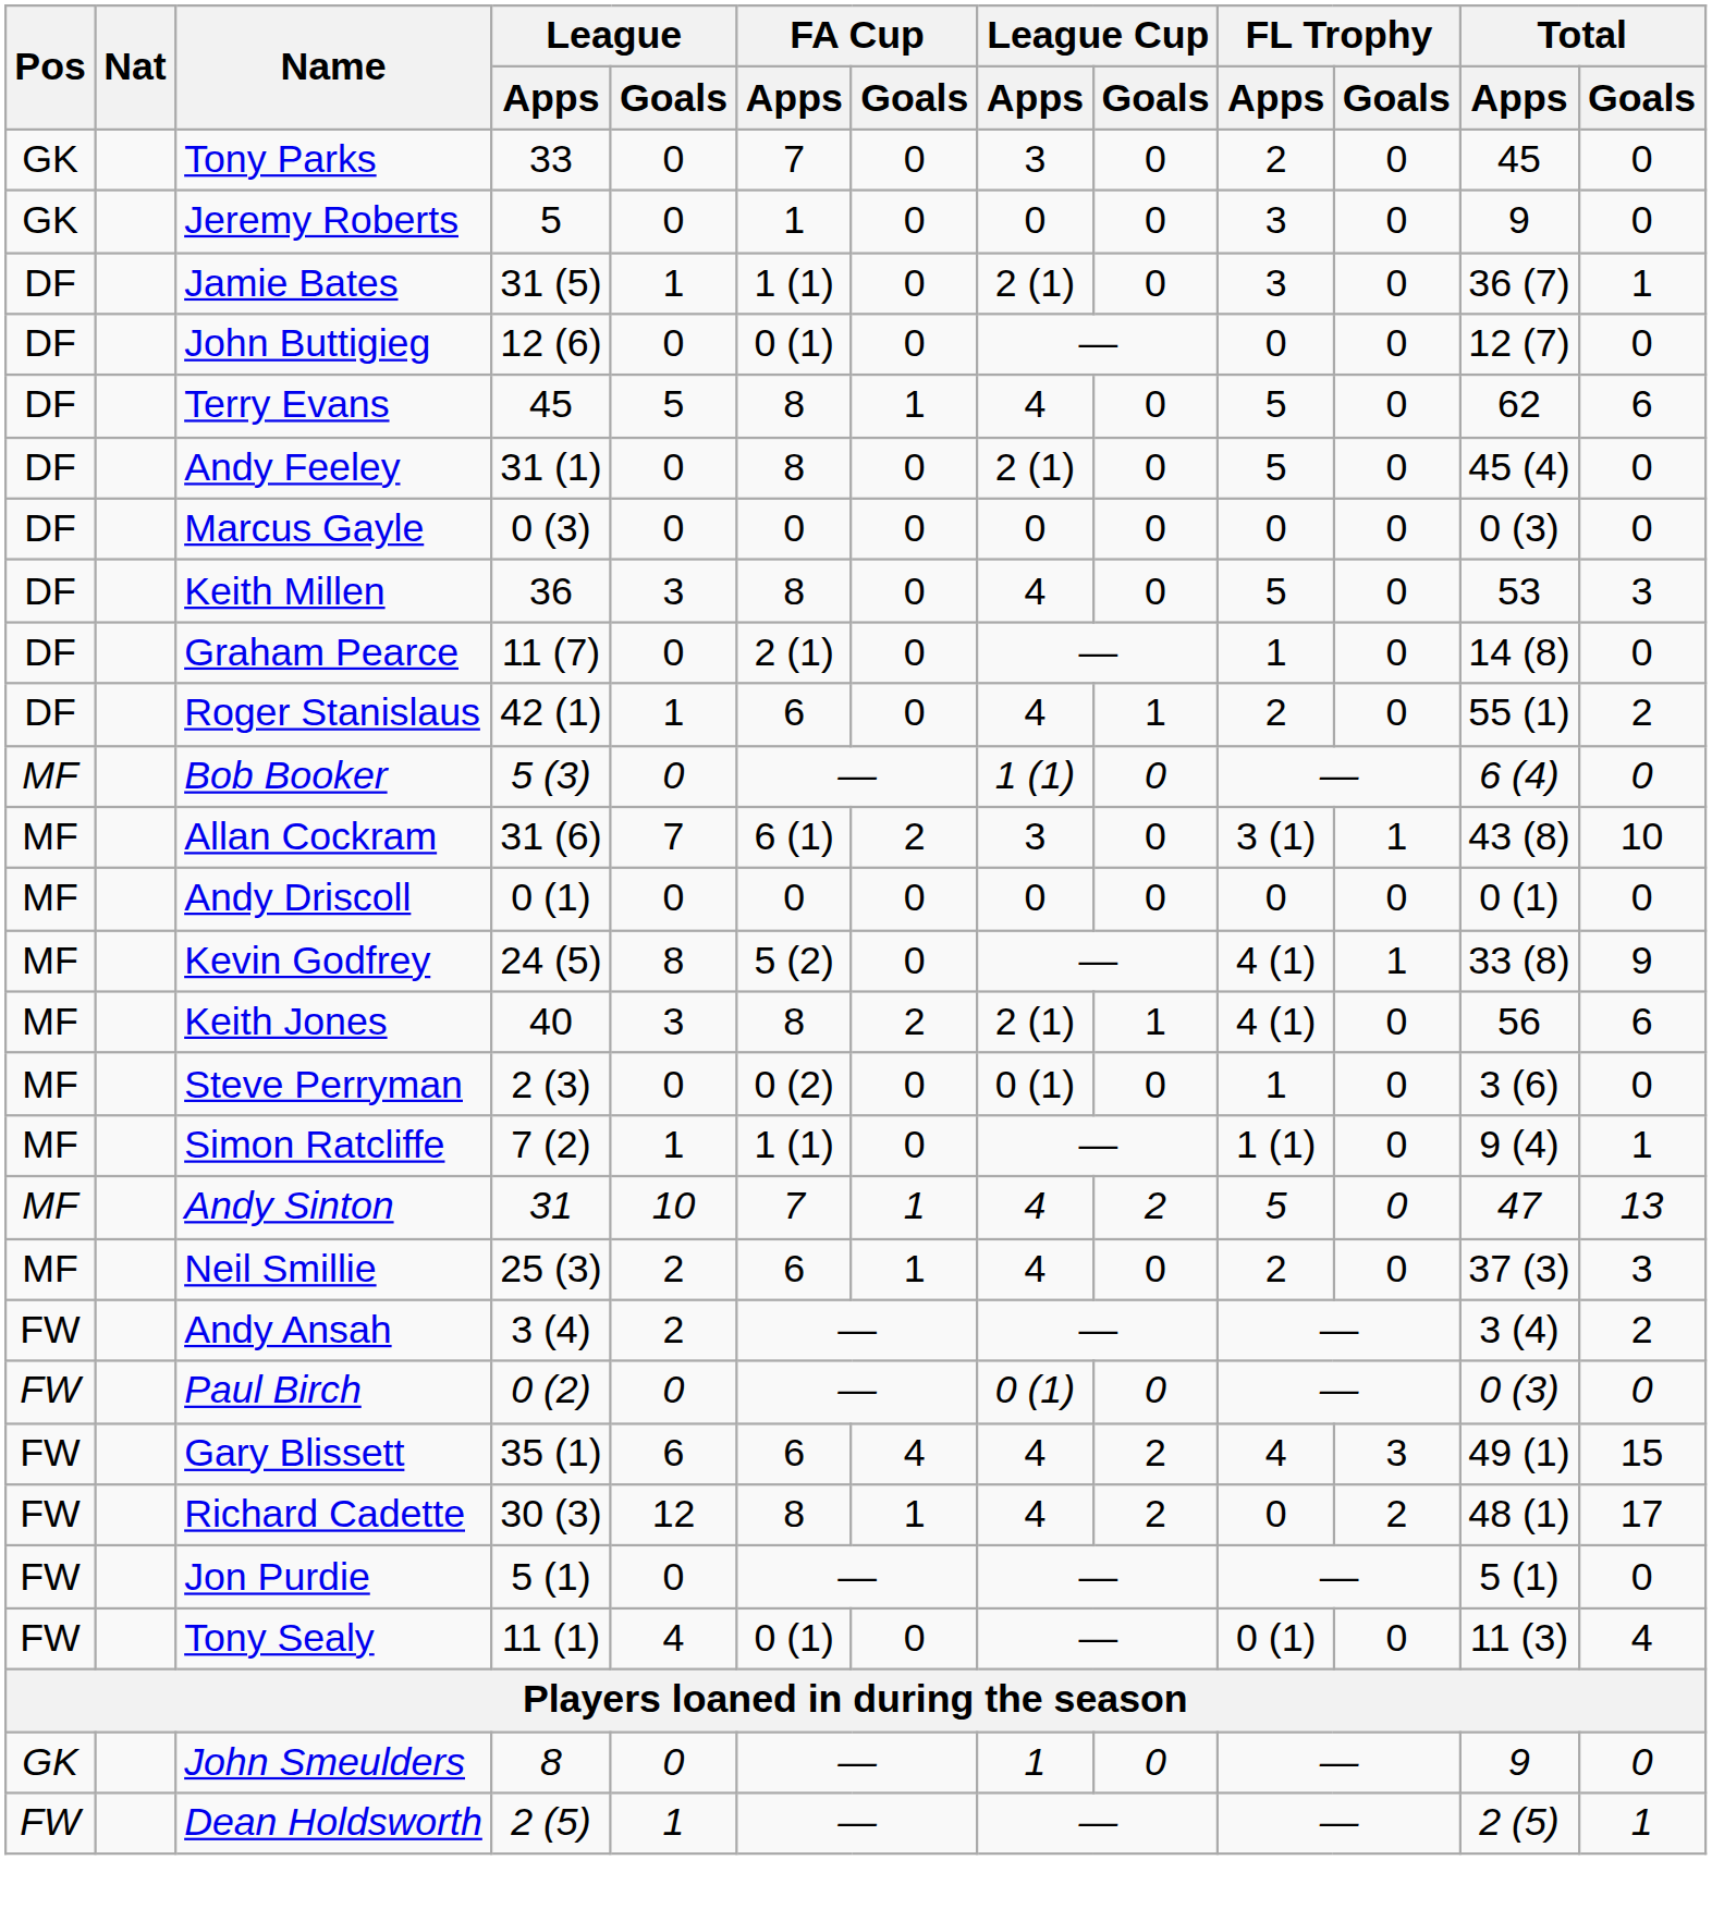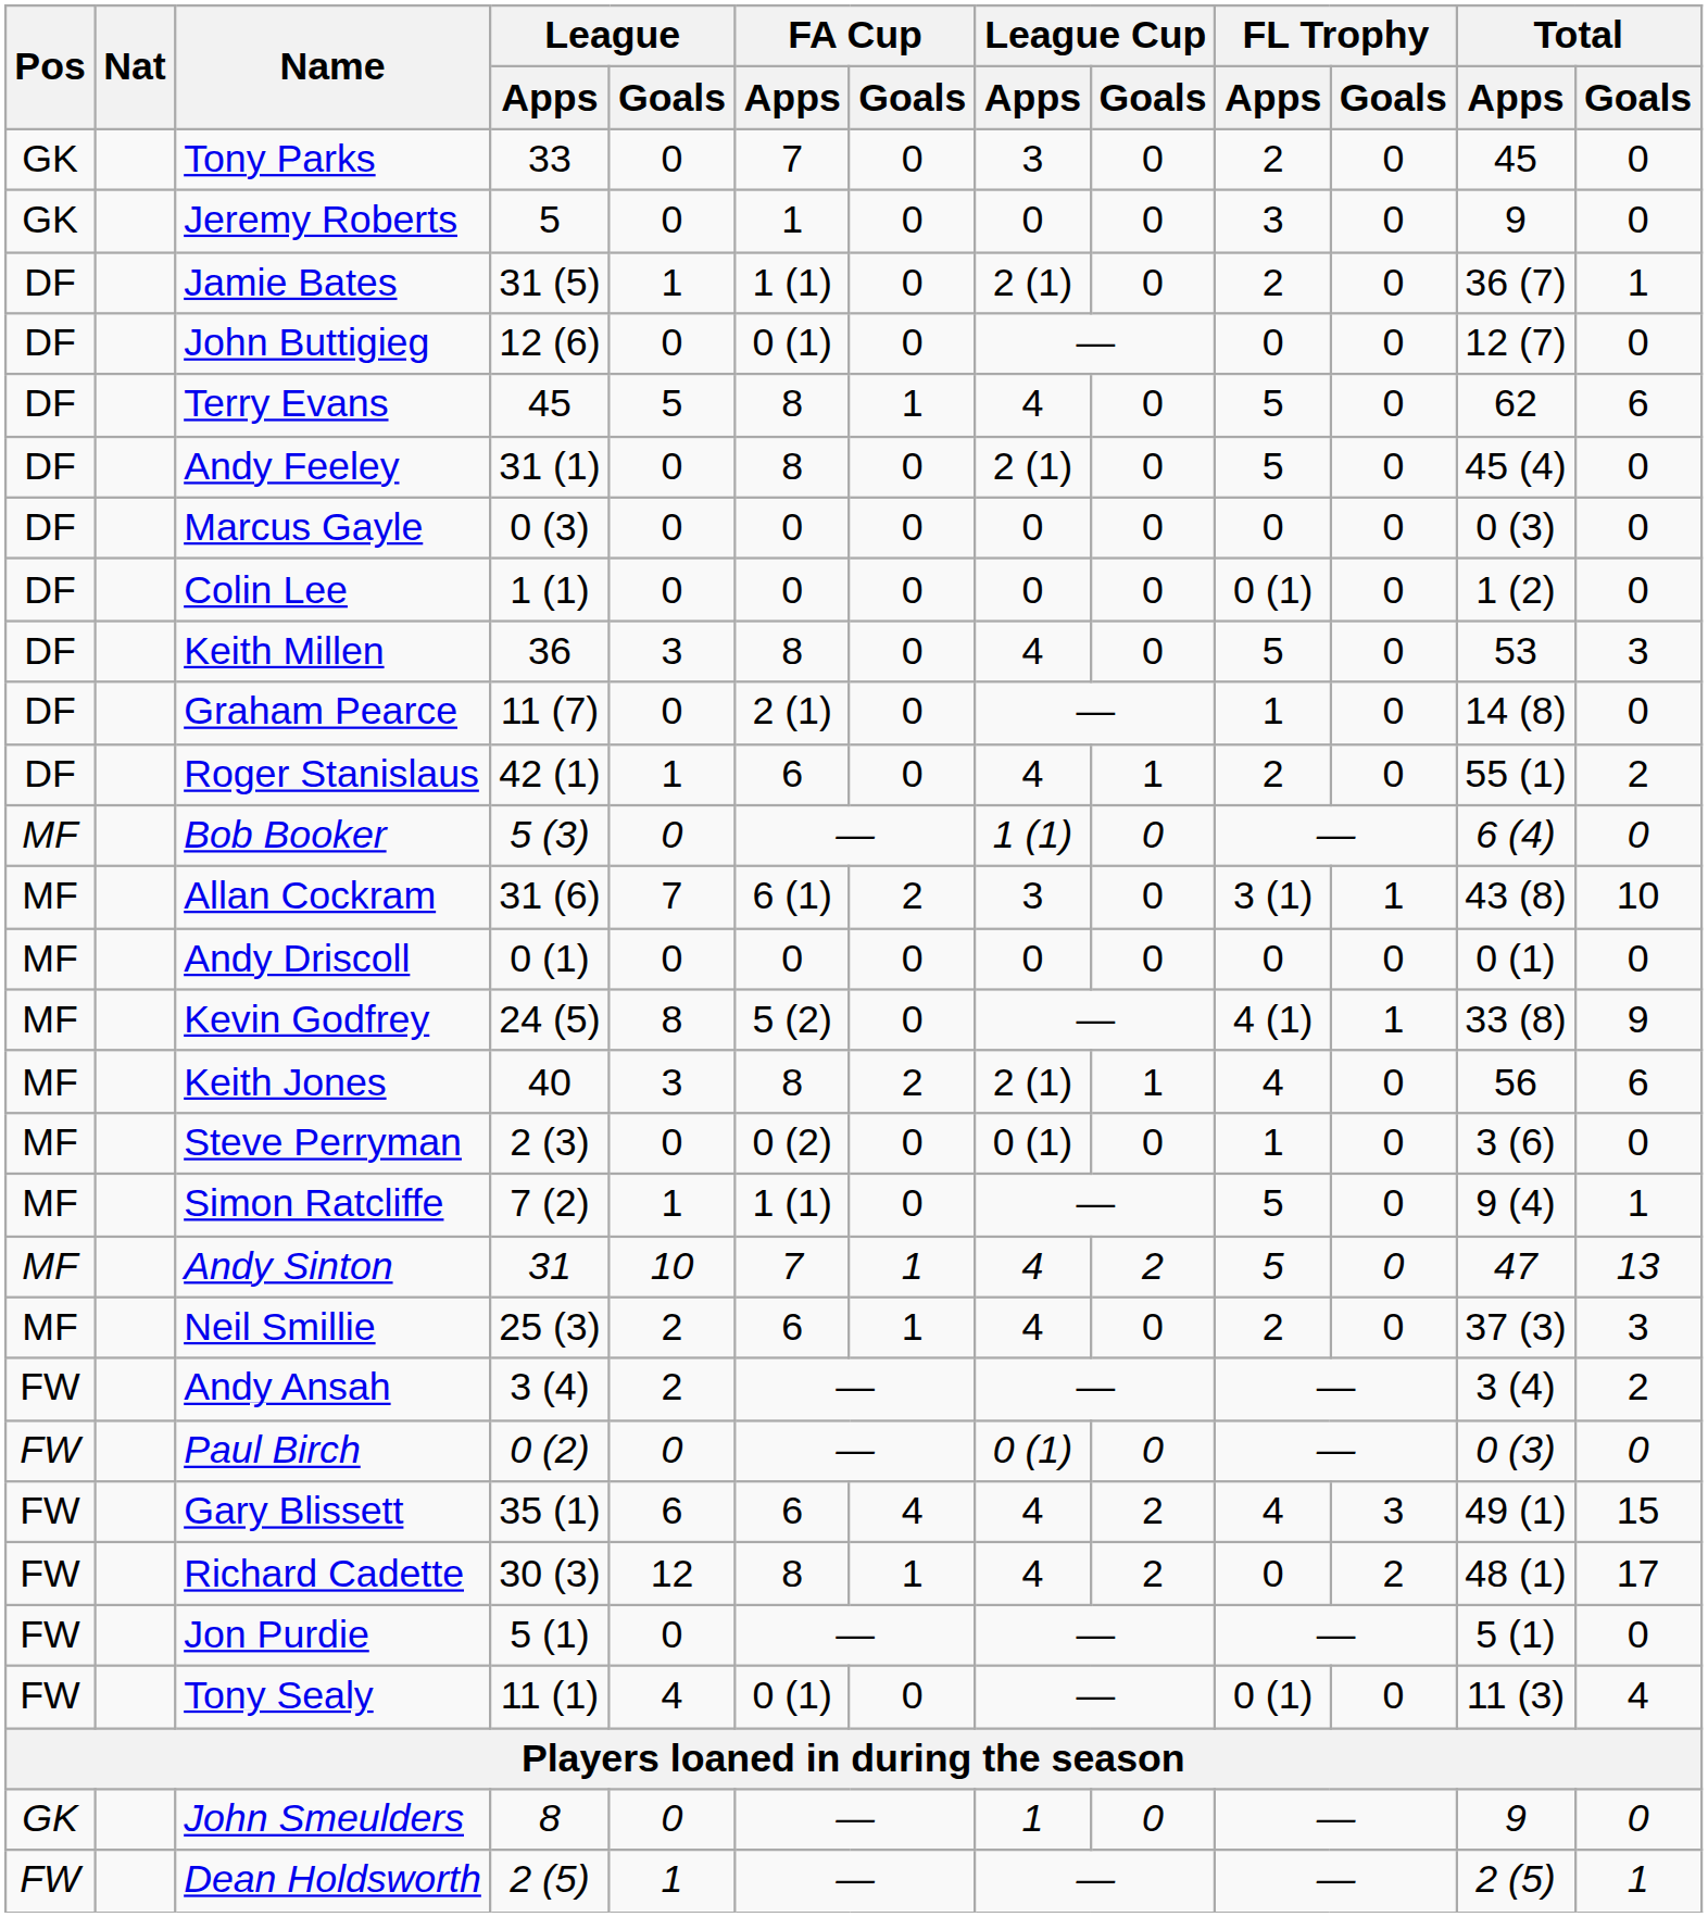 <table class="wikitable" style="text-align:center">
 <tr>
 <th rowspan="2">Pos</th>
 <th rowspan="2">Nat</th>
 <th rowspan="2">Name</th>
 <th colspan="2" style="width:85px;">League</th>
 <th colspan="2" style="width:85px;">FA Cup</th>
 <th colspan="2">League Cup</th>
 <th colspan="2">FL Trophy</th>
 <th colspan="2" style="width:85px;">Total</th>
 </tr>
 <tr>
 <th>Apps</th>
 <th>Goals</th>
 <th>Apps</th>
 <th>Goals</th>
 <th>Apps</th>
 <th>Goals</th>
 <th>Apps</th>
 <th>Goals</th>
 <th>Apps</th>
 <th>Goals</th>
 </tr>
 <tr>
 <td>GK</td>
 <td></td>
 <td style="text-align:left;"><a href='#'>Tony Parks</a></td>
 <td>33</td>
 <td>0</td>
 <td>7</td>
 <td>0</td>
 <td>3</td>
 <td>0</td>
 <td>2</td>
 <td>0</td>
 <td>45</td>
 <td>0</td>
 </tr>
 <tr>
 <td>GK</td>
 <td></td>
 <td style="text-align:left;"><a href='#'>Jeremy Roberts</a></td>
 <td>5</td>
 <td>0</td>
 <td>1</td>
 <td>0</td>
 <td>0</td>
 <td>0</td>
 <td>3</td>
 <td>0</td>
 <td>9</td>
 <td>0</td>
 </tr>
 <tr>
 <td>DF</td>
 <td></td>
 <td style="text-align:left;"><a href='#'>Jamie Bates</a></td>
 <td>31 (5)</td>
 <td>1</td>
 <td>1 (1)</td>
 <td>0</td>
 <td>2 (1)</td>
 <td>0</td>
-<td>3</td>
+<td>2</td>
 <td>0</td>
 <td>36 (7)</td>
 <td>1</td>
 </tr>
 <tr>
 <td>DF</td>
 <td></td>
 <td style="text-align:left;"><a href='#'>John Buttigieg</a></td>
 <td>12 (6)</td>
 <td>0</td>
 <td>0 (1)</td>
 <td>0</td>
 <td colspan="2">—</td>
 <td>0</td>
 <td>0</td>
 <td>12 (7)</td>
 <td>0</td>
 </tr>
 <tr>
 <td>DF</td>
 <td></td>
 <td style="text-align:left;"><a href='#'>Terry Evans</a></td>
 <td>45</td>
 <td>5</td>
 <td>8</td>
 <td>1</td>
 <td>4</td>
 <td>0</td>
 <td>5</td>
 <td>0</td>
 <td>62</td>
 <td>6</td>
 </tr>
 <tr>
 <td>DF</td>
 <td></td>
 <td style="text-align:left;"><a href='#'>Andy Feeley</a></td>
 <td>31 (1)</td>
 <td>0</td>
 <td>8</td>
 <td>0</td>
 <td>2 (1)</td>
 <td>0</td>
 <td>5</td>
 <td>0</td>
 <td>45 (4)</td>
 <td>0</td>
 </tr>
 <tr>
 <td>DF</td>
 <td></td>
 <td style="text-align:left;"><a href='#'>Marcus Gayle</a></td>
 <td>0 (3)</td>
 <td>0</td>
 <td>0</td>
 <td>0</td>
 <td>0</td>
 <td>0</td>
 <td>0</td>
 <td>0</td>
 <td>0 (3)</td>
+<td>0</td>
+</tr>
+<tr>
+<td>DF</td>
+<td></td>
+<td style="text-align:left;"><a href='#'>Colin Lee</a></td>
+<td>1 (1)</td>
+<td>0</td>
+<td>0</td>
+<td>0</td>
+<td>0</td>
+<td>0</td>
+<td>0 (1)</td>
+<td>0</td>
+<td>1 (2)</td>
 <td>0</td>
 </tr>
 <tr>
 <td>DF</td>
 <td></td>
 <td style="text-align:left;"><a href='#'>Keith Millen</a></td>
 <td>36</td>
 <td>3</td>
 <td>8</td>
 <td>0</td>
 <td>4</td>
 <td>0</td>
 <td>5</td>
 <td>0</td>
 <td>53</td>
 <td>3</td>
 </tr>
 <tr>
 <td>DF</td>
 <td></td>
 <td style="text-align:left;"><a href='#'>Graham Pearce</a></td>
 <td>11 (7)</td>
 <td>0</td>
 <td>2 (1)</td>
 <td>0</td>
 <td colspan="2">—</td>
 <td>1</td>
 <td>0</td>
 <td>14 (8)</td>
 <td>0</td>
 </tr>
 <tr>
 <td>DF</td>
 <td></td>
 <td style="text-align:left;"><a href='#'>Roger Stanislaus</a></td>
 <td>42 (1)</td>
 <td>1</td>
 <td>6</td>
 <td>0</td>
 <td>4</td>
 <td>1</td>
 <td>2</td>
 <td>0</td>
 <td>55 (1)</td>
 <td>2</td>
 </tr>
 <tr>
 <td><em>MF</em></td>
 <td><em></em></td>
 <td style="text-align:left;"><em><a href='#'>Bob Booker</a></em></td>
 <td><em>5 (3)</em></td>
 <td><em>0</em></td>
 <td colspan="2"><em>—</em></td>
 <td><em>1 (1)</em></td>
 <td><em>0</em></td>
 <td colspan="2"><em>—</em></td>
 <td><em>6 (4)</em></td>
 <td><em>0</em></td>
 </tr>
 <tr>
 <td>MF</td>
 <td></td>
 <td style="text-align:left;"><a href='#'>Allan Cockram</a></td>
 <td>31 (6)</td>
 <td>7</td>
 <td>6 (1)</td>
 <td>2</td>
 <td>3</td>
 <td>0</td>
 <td>3 (1)</td>
 <td>1</td>
 <td>43 (8)</td>
 <td>10</td>
 </tr>
 <tr>
 <td>MF</td>
 <td></td>
 <td style="text-align:left;"><a href='#'>Andy Driscoll</a></td>
 <td>0 (1)</td>
 <td>0</td>
 <td>0</td>
 <td>0</td>
 <td>0</td>
 <td>0</td>
 <td>0</td>
 <td>0</td>
 <td>0 (1)</td>
 <td>0</td>
 </tr>
 <tr>
 <td>MF</td>
 <td></td>
 <td style="text-align:left;"><a href='#'>Kevin Godfrey</a></td>
 <td>24 (5)</td>
 <td>8</td>
 <td>5 (2)</td>
 <td>0</td>
 <td colspan="2">—</td>
 <td>4 (1)</td>
 <td>1</td>
 <td>33 (8)</td>
 <td>9</td>
 </tr>
 <tr>
 <td>MF</td>
 <td></td>
 <td style="text-align:left;"><a href='#'>Keith Jones</a></td>
 <td>40</td>
 <td>3</td>
 <td>8</td>
 <td>2</td>
 <td>2 (1)</td>
 <td>1</td>
-<td>4 (1)</td>
+<td>4</td>
 <td>0</td>
 <td>56</td>
 <td>6</td>
 </tr>
 <tr>
 <td>MF</td>
 <td></td>
 <td style="text-align:left;"><a href='#'>Steve Perryman</a></td>
 <td>2 (3)</td>
 <td>0</td>
 <td>0 (2)</td>
 <td>0</td>
 <td>0 (1)</td>
 <td>0</td>
 <td>1</td>
 <td>0</td>
 <td>3 (6)</td>
 <td>0</td>
 </tr>
 <tr>
 <td>MF</td>
 <td></td>
 <td style="text-align:left;"><a href='#'>Simon Ratcliffe</a></td>
 <td>7 (2)</td>
 <td>1</td>
 <td>1 (1)</td>
 <td>0</td>
 <td colspan="2">—</td>
-<td>1 (1)</td>
+<td>5</td>
 <td>0</td>
 <td>9 (4)</td>
 <td>1</td>
 </tr>
 <tr>
 <td><em>MF</em></td>
 <td><em></em></td>
 <td style="text-align:left;"><em><a href='#'>Andy Sinton</a></em></td>
 <td><em>31</em></td>
 <td><em>10</em></td>
 <td><em>7</em></td>
 <td><em>1</em></td>
 <td><em>4</em></td>
 <td><em>2</em></td>
 <td><em>5</em></td>
 <td><em>0</em></td>
 <td><em>47</em></td>
 <td><em>13</em></td>
 </tr>
 <tr>
 <td>MF</td>
 <td></td>
 <td style="text-align:left;"><a href='#'>Neil Smillie</a></td>
 <td>25 (3)</td>
 <td>2</td>
 <td>6</td>
 <td>1</td>
 <td>4</td>
 <td>0</td>
 <td>2</td>
 <td>0</td>
 <td>37 (3)</td>
 <td>3</td>
 </tr>
 <tr>
 <td>FW</td>
 <td></td>
 <td style="text-align:left;"><a href='#'>Andy Ansah</a></td>
 <td>3 (4)</td>
 <td>2</td>
 <td colspan="2">—</td>
 <td colspan="2">—</td>
 <td colspan="2">—</td>
 <td>3 (4)</td>
 <td>2</td>
 </tr>
 <tr>
 <td><em>FW</em></td>
 <td><em></em></td>
 <td style="text-align:left;"><em><a href='#'>Paul Birch</a></em></td>
 <td><em>0 (2)</em></td>
 <td><em>0</em></td>
 <td colspan="2"><em>—</em></td>
 <td><em>0 (1)</em></td>
 <td><em>0</em></td>
 <td colspan="2"><em>—</em></td>
 <td><em>0 (3)</em></td>
 <td><em>0</em></td>
 </tr>
 <tr>
 <td>FW</td>
 <td></td>
 <td style="text-align:left;"><a href='#'>Gary Blissett</a></td>
 <td>35 (1)</td>
 <td>6</td>
 <td>6</td>
 <td>4</td>
 <td>4</td>
 <td>2</td>
 <td>4</td>
 <td>3</td>
 <td>49 (1)</td>
 <td>15</td>
 </tr>
 <tr>
 <td>FW</td>
 <td></td>
 <td style="text-align:left;"><a href='#'>Richard Cadette</a></td>
 <td>30 (3)</td>
 <td>12</td>
 <td>8</td>
 <td>1</td>
 <td>4</td>
 <td>2</td>
 <td>0</td>
 <td>2</td>
 <td>48 (1)</td>
 <td>17</td>
 </tr>
 <tr>
 <td>FW</td>
 <td></td>
 <td style="text-align:left;"><a href='#'>Jon Purdie</a></td>
 <td>5 (1)</td>
 <td>0</td>
 <td colspan="2">—</td>
 <td colspan="2">—</td>
 <td colspan="2">—</td>
 <td>5 (1)</td>
 <td>0</td>
 </tr>
 <tr>
 <td>FW</td>
 <td></td>
 <td style="text-align:left;"><a href='#'>Tony Sealy</a></td>
 <td>11 (1)</td>
 <td>4</td>
 <td>0 (1)</td>
 <td>0</td>
 <td colspan="2">—</td>
 <td>0 (1)</td>
 <td>0</td>
 <td>11 (3)</td>
 <td>4</td>
 </tr>
 <tr>
 <th colspan="13">Players loaned in during the season</th>
 </tr>
 <tr>
 <td><em>GK</em></td>
 <td><em></em></td>
 <td style="text-align:left;"><em><a href='#'>John Smeulders</a></em></td>
 <td><em>8</em></td>
 <td><em>0</em></td>
 <td colspan="2"><em>—</em></td>
 <td><em>1</em></td>
 <td><em>0</em></td>
 <td colspan="2"><em>—</em></td>
 <td><em>9</em></td>
 <td><em>0</em></td>
 </tr>
 <tr>
 <td><em>FW</em></td>
 <td><em></em></td>
 <td style="text-align:left;"><em><a href='#'>Dean Holdsworth</a></em></td>
 <td><em>2 (5)</em></td>
 <td><em>1</em></td>
 <td colspan="2"><em>—</em></td>
 <td colspan="2"><em>—</em></td>
 <td colspan="2"><em>—</em></td>
 <td><em>2 (5)</em></td>
 <td><em>1</em></td>
 </tr>
 </table>
